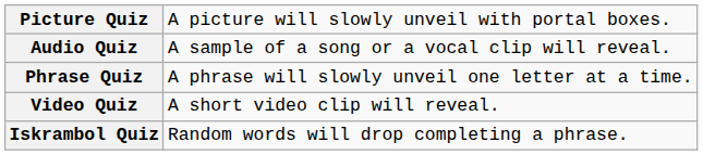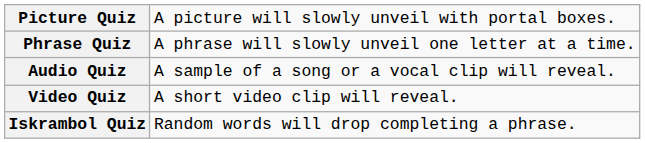 <table class="wikitable">
 <tr>
 <th>Picture Quiz</th>
 <td>A picture will slowly unveil with portal boxes.</td>
 </tr>
 <tr>
+<th>Phrase Quiz</th>
+<td>A phrase will slowly unveil one letter at a time.</td>
+</tr>
+<tr>
 <th>Audio Quiz</th>
 <td>A sample of a song or a vocal clip will reveal.</td>
-</tr>
-<tr>
-<th>Phrase Quiz</th>
-<td>A phrase will slowly unveil one letter at a time.</td>
 </tr>
 <tr>
 <th>Video Quiz</th>
 <td>A short video clip will reveal.</td>
 </tr>
 <tr>
 <th>Iskrambol Quiz</th>
 <td>Random words will drop completing a phrase.</td>
 </tr>
 </table>
